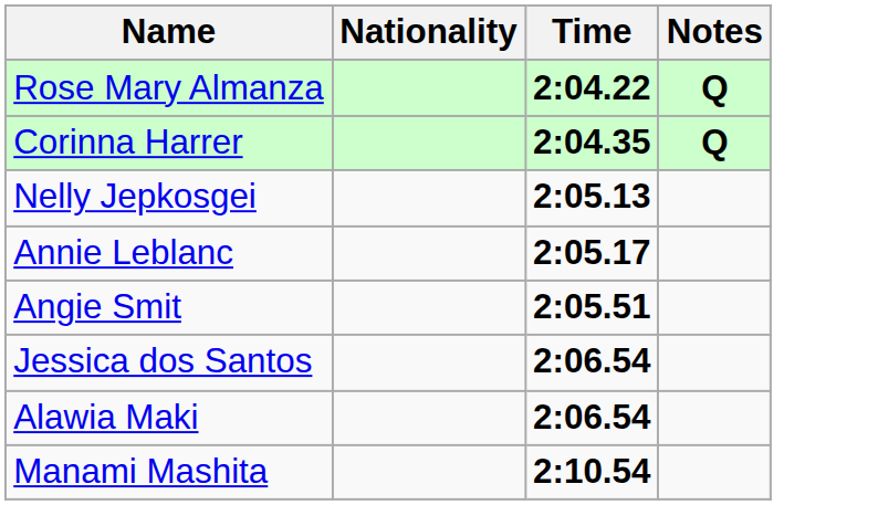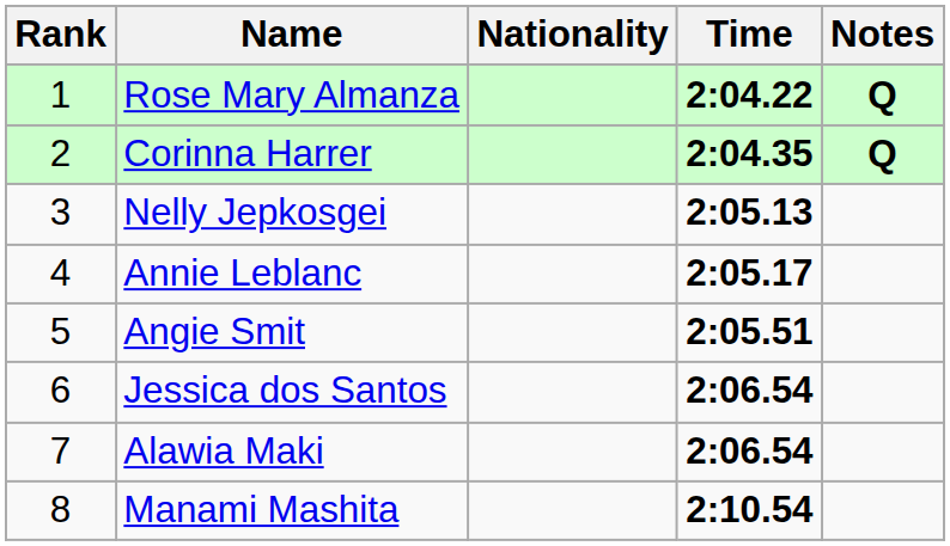 <table class="wikitable sortable" style="text-align:center">
 <tr>
+<th>Rank</th>
 <th>Name</th>
 <th>Nationality</th>
 <th>Time</th>
 <th>Notes</th>
 </tr>
 <tr bgcolor=ccffcc>
+<td>1</td>
 <td align=left><a href='#'>Rose Mary Almanza</a></td>
 <td align=left></td>
 <td><strong>2:04.22</strong></td>
 <td><strong>Q</strong></td>
 </tr>
 <tr bgcolor=ccffcc>
+<td>2</td>
 <td align=left><a href='#'>Corinna Harrer</a></td>
 <td align=left></td>
 <td><strong>2:04.35</strong></td>
 <td><strong>Q</strong></td>
 </tr>
 <tr>
+<td>3</td>
 <td align=left><a href='#'>Nelly Jepkosgei</a></td>
 <td align=left></td>
 <td><strong>2:05.13</strong></td>
 <td></td>
 </tr>
 <tr>
+<td>4</td>
 <td align=left><a href='#'>Annie Leblanc</a></td>
 <td align=left></td>
 <td><strong>2:05.17</strong></td>
 <td></td>
 </tr>
 <tr>
+<td>5</td>
 <td align=left><a href='#'>Angie Smit</a></td>
 <td align=left></td>
 <td><strong>2:05.51</strong></td>
 <td></td>
 </tr>
 <tr>
+<td>6</td>
 <td align=left><a href='#'>Jessica dos Santos</a></td>
 <td align=left></td>
 <td><strong>2:06.54</strong></td>
 <td></td>
 </tr>
 <tr>
+<td>7</td>
 <td align=left><a href='#'>Alawia Maki</a></td>
 <td align=left></td>
 <td><strong>2:06.54</strong></td>
 <td></td>
 </tr>
 <tr>
+<td>8</td>
 <td align=left><a href='#'>Manami Mashita</a></td>
 <td align=left></td>
 <td><strong>2:10.54</strong></td>
 <td></td>
 </tr>
 </table>
